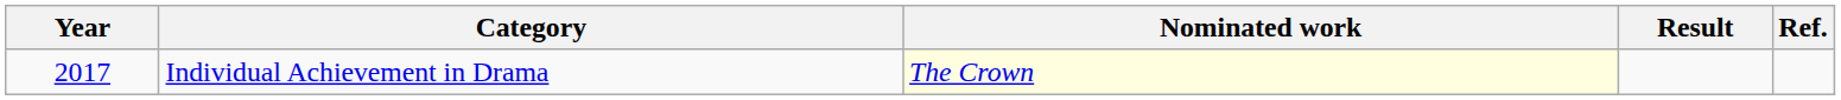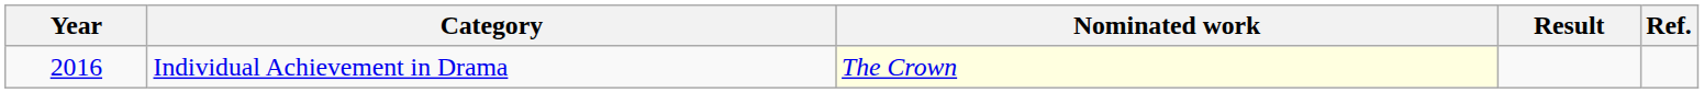 <table class=wikitable>
 <tr>
 <th scope="col" style="width:5em;">Year</th>
 <th scope="col" style="width:26em;">Category</th>
 <th scope="col" style="width:25em;">Nominated work</th>
 <th scope="col" style="width:5em;">Result</th>
 <th>Ref.</th>
 </tr>
 <tr>
-<td style="text-align:center;"><a href='#'>2017</a></td>
+<td style="text-align:center;"><a href='#'>2016</a></td>
 <td><a href='#'>Individual Achievement in Drama</a></td>
 <td style="background: lightyellow;"><em><a href='#'>The Crown</a></em></td>
 <td></td>
 <td></td>
 </tr>
 </table>
